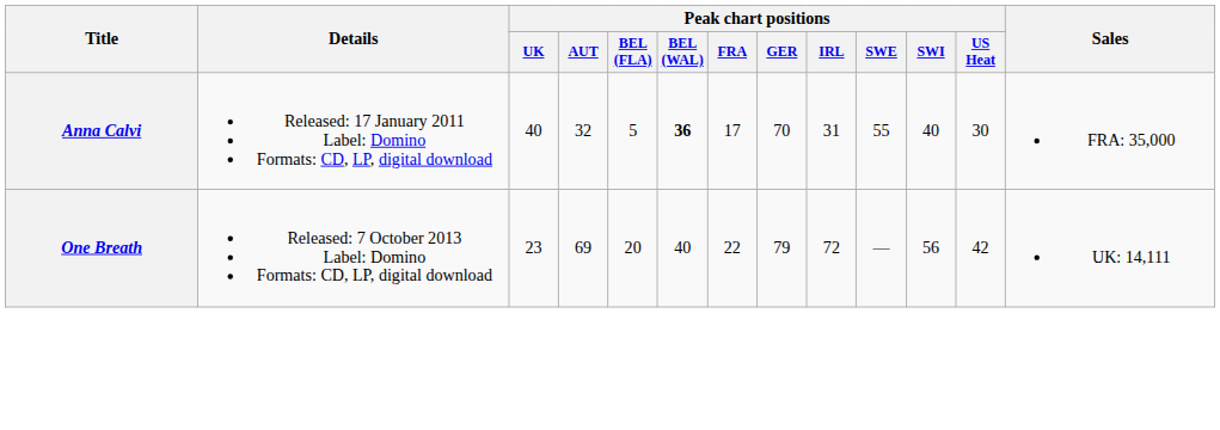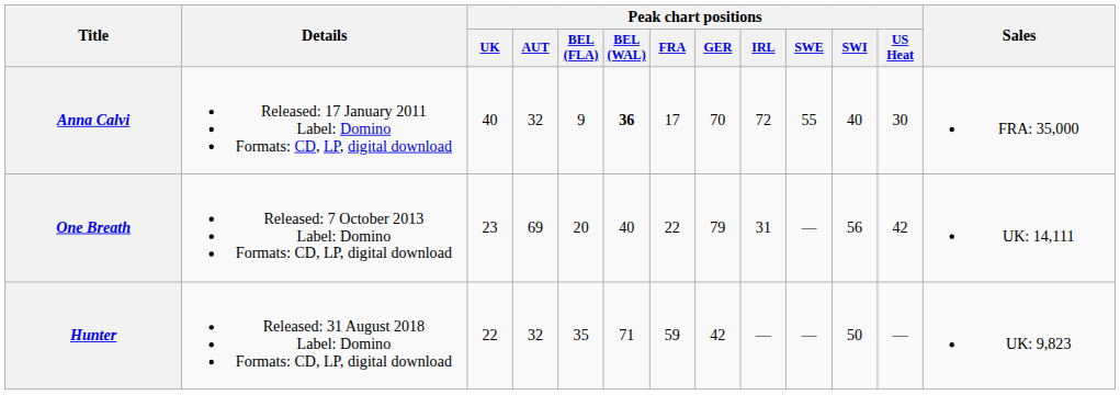 <table class="wikitable plainrowheaders" style="text-align:center;">
 <tr>
 <th scope="col" rowspan="2" style="width:11em;">Title</th>
 <th scope="col" rowspan="2" style="width:18em;">Details</th>
 <th scope="col" colspan="10">Peak chart positions</th>
 <th scope="col" rowspan="2" style="width:12em;">Sales</th>
 </tr>
 <tr>
 <th style="width:3em;font-size:85%"><a href='#'>UK</a><br></th>
 <th style="width:3em;font-size:85%"><a href='#'>AUT</a><br></th>
 <th style="width:3em;font-size:85%"><a href='#'>BEL (FLA)</a><br></th>
 <th style="width:3em;font-size:85%"><a href='#'>BEL (WAL)</a><br></th>
 <th style="width:3em;font-size:85%"><a href='#'>FRA</a><br></th>
 <th style="width:3em;font-size:85%"><a href='#'>GER</a><br></th>
 <th style="width:3em;font-size:85%"><a href='#'>IRL</a><br></th>
 <th style="width:3em;font-size:85%"><a href='#'>SWE</a><br></th>
 <th style="width:3em;font-size:85%"><a href='#'>SWI</a><br></th>
 <th style="width:3em;font-size:85%"><a href='#'>US Heat</a><br></th>
 </tr>
 <tr>
 <th scope="row"><em><a href='#'>Anna Calvi</a></em></th>
 <td><br><ul><li>Released: 17 January 2011</li><li>Label: <a href='#'>Domino</a></li><li>Formats: <a href='#'>CD</a>, <a href='#'>LP</a>, <a href='#'>digital download</a></li></ul></td>
 <td>40</td>
 <td>32</td>
-<td>5</td>
+<td>9</td>
 <td><strong>36</strong></td>
 <td>17</td>
 <td>70</td>
-<td>31</td>
+<td>72</td>
 <td>55</td>
 <td>40</td>
 <td>30</td>
 <td><br><ul><li>FRA: 35,000</li></ul></td>
 </tr>
 <tr>
 <th scope="row"><em><a href='#'>One Breath</a></em></th>
 <td><br><ul><li>Released: 7 October 2013</li><li>Label: Domino</li><li>Formats: CD, LP, digital download</li></ul></td>
 <td>23</td>
 <td>69</td>
 <td>20</td>
 <td>40</td>
 <td>22</td>
 <td>79</td>
-<td>72</td>
+<td>31</td>
 <td>—</td>
 <td>56</td>
 <td>42</td>
 <td><br><ul><li>UK: 14,111</li></ul></td>
 </tr>
+<tr>
+<th scope="row"><em><a href='#'>Hunter</a></em></th>
+<td><br><ul><li>Released: 31 August 2018</li><li>Label: Domino</li><li>Formats: CD, LP, digital download</li></ul></td>
+<td>22</td>
+<td>32</td>
+<td>35</td>
+<td>71</td>
+<td>59</td>
+<td>42</td>
+<td>—</td>
+<td>—</td>
+<td>50</td>
+<td>—</td>
+<td><br><ul><li>UK: 9,823 </li></ul></td>
+</tr>
 </table>
